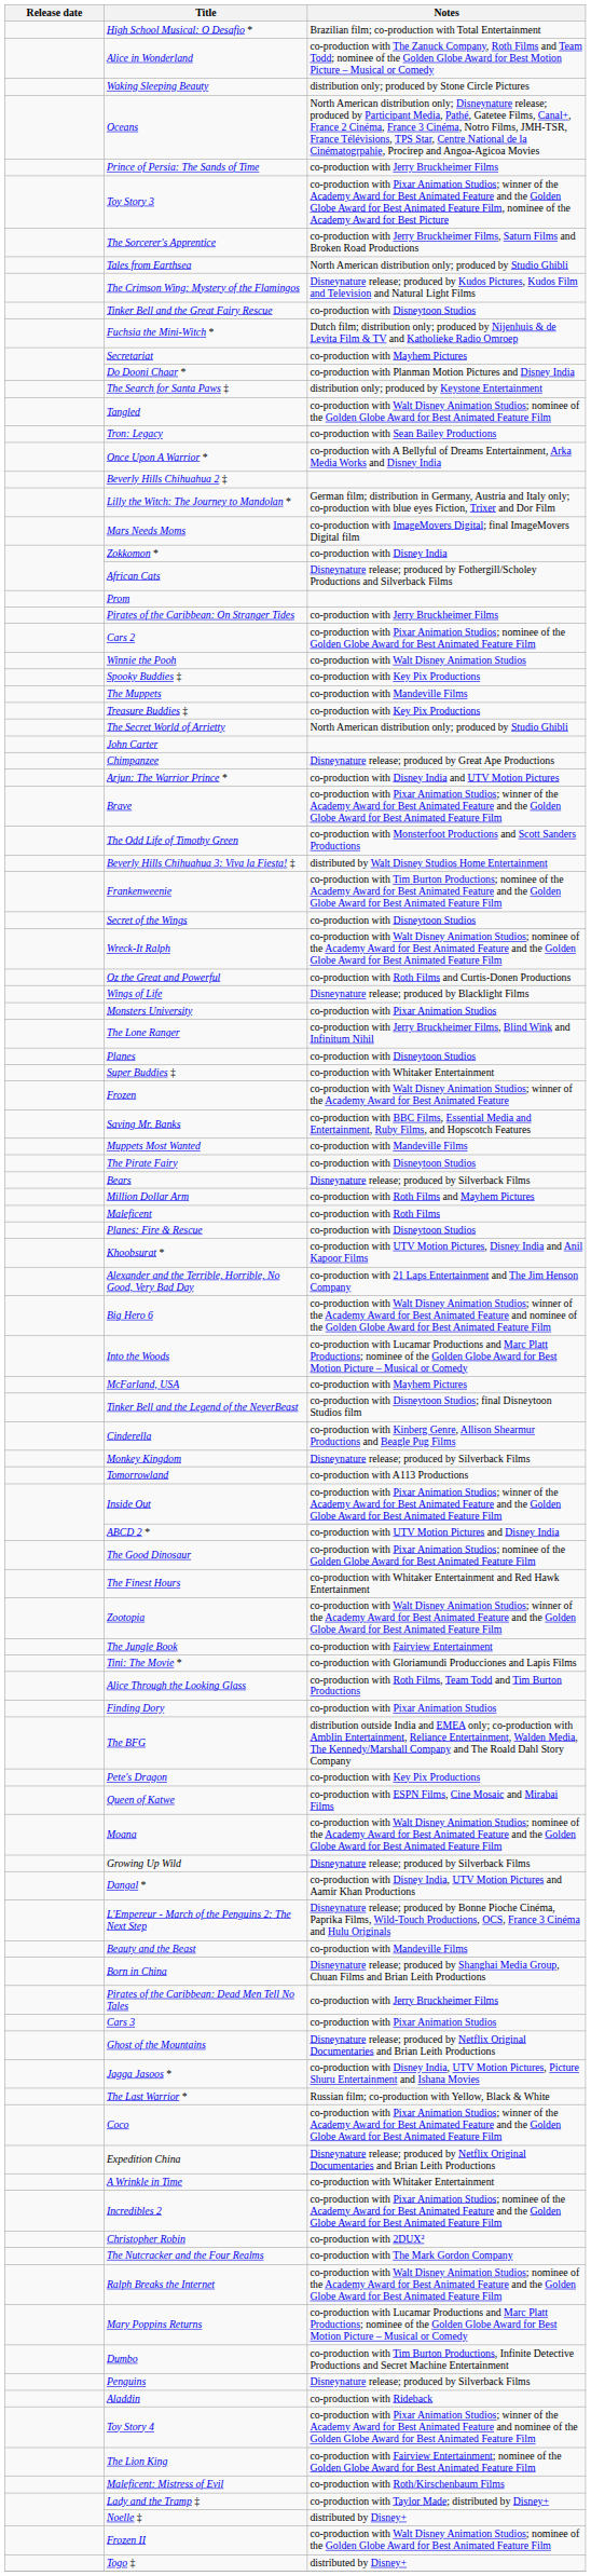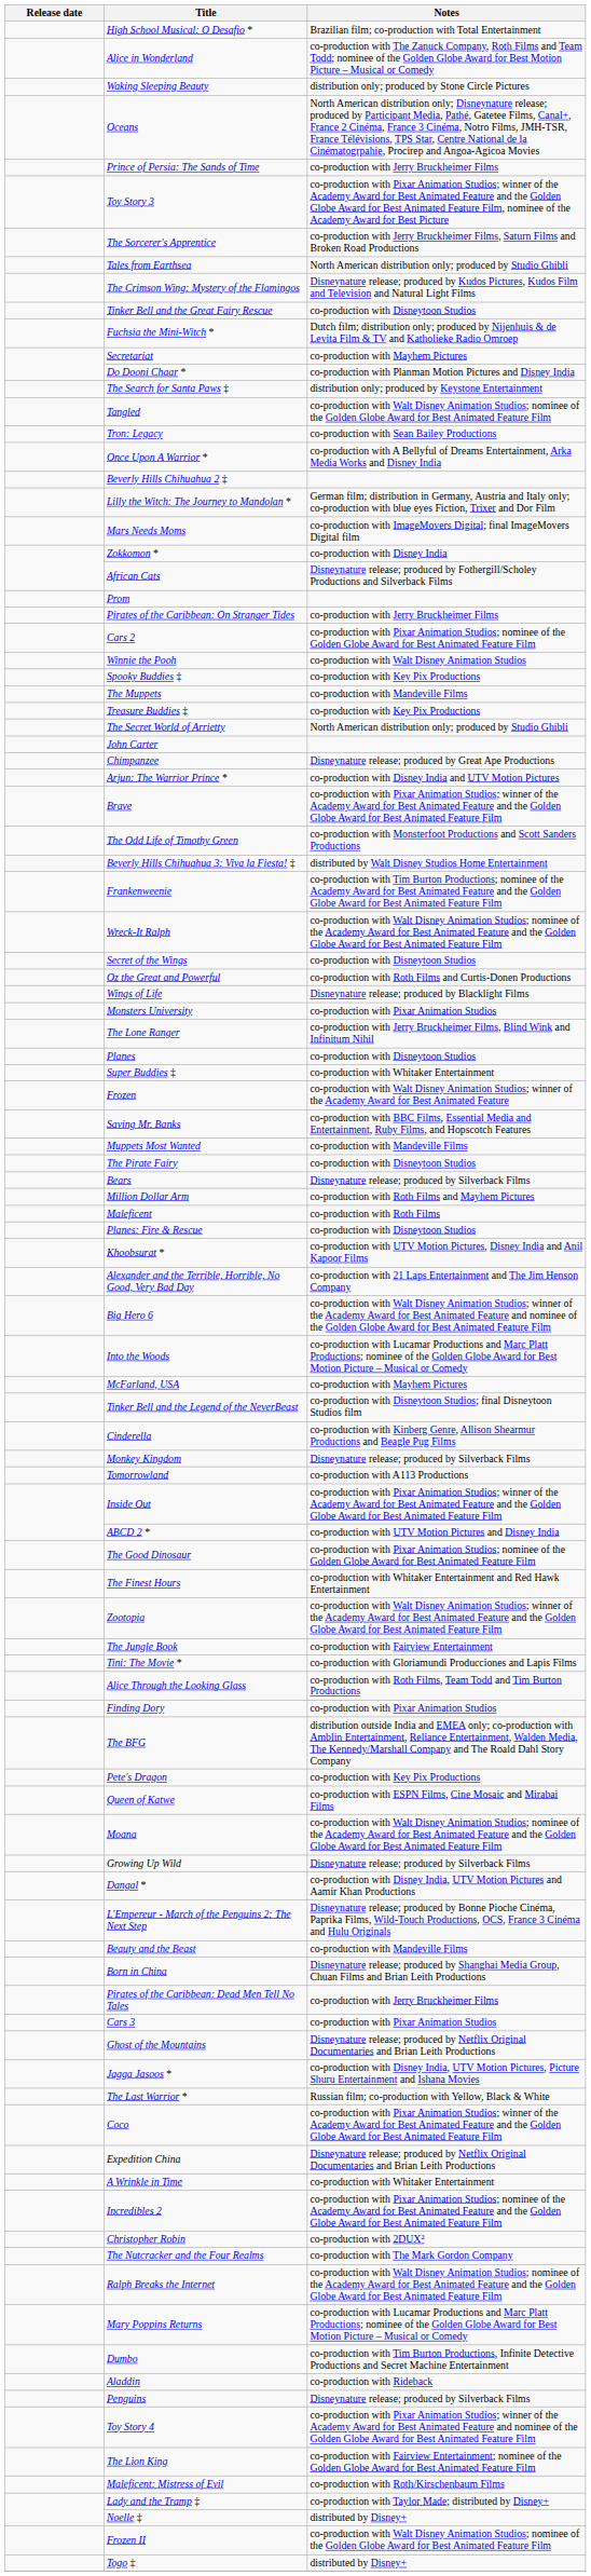 <table class="wikitable sortable" style="width:100%;">
 <tr>
 <th style="width:9em;">Release date</th>
 <th style="width:35%;">Title</th>
 <th>Notes</th>
 </tr>
 <tr>
 <td></td>
 <td><em><a href='#'>High School Musical: O Desafio</a></em> *</td>
 <td>Brazilian film; co-production with Total Entertainment</td>
 </tr>
 <tr>
 <td></td>
 <td><em><a href='#'>Alice in Wonderland</a></em></td>
 <td>co-production with <a href='#'>The Zanuck Company</a>, <a href='#'>Roth Films</a> and <a href='#'>Team Todd</a>; nominee of the <a href='#'>Golden Globe Award for Best Motion Picture – Musical or Comedy</a></td>
 </tr>
 <tr>
 <td></td>
 <td><em><a href='#'>Waking Sleeping Beauty</a></em></td>
 <td>distribution only; produced by Stone Circle Pictures</td>
 </tr>
 <tr>
 <td></td>
 <td><em><a href='#'>Oceans</a></em></td>
 <td>North American distribution only; <a href='#'>Disneynature</a> release; produced by <a href='#'>Participant Media</a>, <a href='#'>Pathé</a>, Gatetee Films, <a href='#'>Canal+</a>, <a href='#'>France 2 Cinéma</a>, <a href='#'>France 3 Cinéma</a>, Notro Films, JMH-TSR, <a href='#'>France Télévisions</a>, <a href='#'>TPS Star</a>, <a href='#'>Centre National de la Cinématogrpahie</a>, Procirep and Angoa-Agicoa Movies</td>
 </tr>
 <tr>
 <td></td>
 <td><em><a href='#'>Prince of Persia: The Sands of Time</a></em></td>
 <td>co-production with <a href='#'>Jerry Bruckheimer Films</a></td>
 </tr>
 <tr>
 <td></td>
 <td><em><a href='#'>Toy Story 3</a></em></td>
 <td>co-production with <a href='#'>Pixar Animation Studios</a>; winner of the <a href='#'>Academy Award for Best Animated Feature</a> and the <a href='#'>Golden Globe Award for Best Animated Feature Film</a>, nominee of the <a href='#'>Academy Award for Best Picture</a></td>
 </tr>
 <tr>
 <td></td>
 <td><em><a href='#'>The Sorcerer's Apprentice</a></em></td>
 <td>co-production with <a href='#'>Jerry Bruckheimer Films</a>, <a href='#'>Saturn Films</a> and Broken Road Productions</td>
 </tr>
 <tr>
 <td></td>
 <td><em><a href='#'>Tales from Earthsea</a></em></td>
 <td>North American distribution only; produced by <a href='#'>Studio Ghibli</a></td>
 </tr>
 <tr>
 <td></td>
 <td><em><a href='#'>The Crimson Wing: Mystery of the Flamingos</a></em></td>
 <td><a href='#'>Disneynature</a> release; produced by <a href='#'>Kudos Pictures</a>, <a href='#'>Kudos Film and Television</a> and Natural Light Films</td>
 </tr>
 <tr>
 <td></td>
 <td><em><a href='#'>Tinker Bell and the Great Fairy Rescue</a></em></td>
 <td>co-production with <a href='#'>Disneytoon Studios</a></td>
 </tr>
 <tr>
 <td></td>
 <td><em><a href='#'>Fuchsia the Mini-Witch</a></em> *</td>
 <td>Dutch film; distribution only; produced by <a href='#'>Nijenhuis & de Levita Film & TV</a> and <a href='#'>Katholieke Radio Omroep</a></td>
 </tr>
 <tr>
 <td rowspan="2"></td>
 <td><em><a href='#'>Secretariat</a></em></td>
 <td>co-production with <a href='#'>Mayhem Pictures</a></td>
 </tr>
 <tr>
 <td><em><a href='#'>Do Dooni Chaar</a></em> *</td>
 <td>co-production with Planman Motion Pictures and <a href='#'>Disney India</a></td>
 </tr>
 <tr>
 <td></td>
 <td><em><a href='#'>The Search for Santa Paws</a></em> ‡</td>
 <td>distribution only; produced by <a href='#'>Keystone Entertainment</a></td>
 </tr>
 <tr>
 <td></td>
 <td><em><a href='#'>Tangled</a></em></td>
 <td>co-production with <a href='#'>Walt Disney Animation Studios</a>; nominee of the <a href='#'>Golden Globe Award for Best Animated Feature Film</a></td>
 </tr>
 <tr>
 <td></td>
 <td><em><a href='#'>Tron: Legacy</a></em></td>
 <td>co-production with <a href='#'>Sean Bailey Productions</a></td>
 </tr>
 <tr>
 <td></td>
 <td><em><a href='#'>Once Upon A Warrior</a></em> *</td>
 <td>co-production with A Bellyful of Dreams Entertainment, <a href='#'>Arka Media Works</a> and <a href='#'>Disney India</a></td>
 </tr>
 <tr>
 <td></td>
 <td><em><a href='#'>Beverly Hills Chihuahua 2</a></em> ‡</td>
 <td></td>
 </tr>
 <tr>
 <td></td>
 <td><em><a href='#'>Lilly the Witch: The Journey to Mandolan</a></em> *</td>
 <td>German film; distribution in Germany, Austria and Italy only; co-production with blue eyes Fiction, <a href='#'>Trixer</a> and Dor Film</td>
 </tr>
 <tr>
 <td></td>
 <td><em><a href='#'>Mars Needs Moms</a></em></td>
 <td>co-production with <a href='#'>ImageMovers Digital</a>; final ImageMovers Digital film</td>
 </tr>
 <tr>
 <td rowspan="2"></td>
 <td><em><a href='#'>Zokkomon</a></em> *</td>
 <td>co-production with <a href='#'>Disney India</a></td>
 </tr>
 <tr>
 <td><em><a href='#'>African Cats</a></em></td>
 <td><a href='#'>Disneynature</a> release; produced by Fothergill/Scholey Productions and Silverback Films</td>
 </tr>
 <tr>
 <td></td>
 <td><em><a href='#'>Prom</a></em></td>
 <td></td>
 </tr>
 <tr>
 <td></td>
 <td><em><a href='#'>Pirates of the Caribbean: On Stranger Tides</a></em></td>
 <td>co-production with <a href='#'>Jerry Bruckheimer Films</a></td>
 </tr>
 <tr>
 <td></td>
 <td><em><a href='#'>Cars 2</a></em></td>
 <td>co-production with <a href='#'>Pixar Animation Studios</a>; nominee of the <a href='#'>Golden Globe Award for Best Animated Feature Film</a></td>
 </tr>
 <tr>
 <td></td>
 <td><em><a href='#'>Winnie the Pooh</a></em></td>
 <td>co-production with <a href='#'>Walt Disney Animation Studios</a></td>
 </tr>
 <tr>
 <td></td>
 <td><em><a href='#'>Spooky Buddies</a></em> ‡</td>
 <td>co-production with <a href='#'>Key Pix Productions</a></td>
 </tr>
 <tr>
 <td></td>
 <td><em><a href='#'>The Muppets</a></em></td>
 <td>co-production with <a href='#'>Mandeville Films</a></td>
 </tr>
 <tr>
 <td></td>
 <td><em><a href='#'>Treasure Buddies</a></em> ‡</td>
 <td>co-production with <a href='#'>Key Pix Productions</a></td>
 </tr>
 <tr>
 <td></td>
 <td><em><a href='#'>The Secret World of Arrietty</a></em></td>
 <td>North American distribution only; produced by <a href='#'>Studio Ghibli</a></td>
 </tr>
 <tr>
 <td></td>
 <td><em><a href='#'>John Carter</a></em></td>
 <td></td>
 </tr>
 <tr>
 <td></td>
 <td><em><a href='#'>Chimpanzee</a></em></td>
 <td><a href='#'>Disneynature</a> release; produced by Great Ape Productions</td>
 </tr>
 <tr>
 <td></td>
 <td><em><a href='#'>Arjun: The Warrior Prince</a></em> *</td>
 <td>co-production with <a href='#'>Disney India</a> and <a href='#'>UTV Motion Pictures</a></td>
 </tr>
 <tr>
 <td></td>
 <td><em><a href='#'>Brave</a></em></td>
 <td>co-production with <a href='#'>Pixar Animation Studios</a>; winner of the <a href='#'>Academy Award for Best Animated Feature</a> and the <a href='#'>Golden Globe Award for Best Animated Feature Film</a></td>
 </tr>
 <tr>
 <td></td>
 <td><em><a href='#'>The Odd Life of Timothy Green</a></em></td>
 <td>co-production with <a href='#'>Monsterfoot Productions</a> and <a href='#'>Scott Sanders Productions</a></td>
 </tr>
 <tr>
 <td></td>
 <td><em><a href='#'>Beverly Hills Chihuahua 3: Viva la Fiesta!</a></em> ‡</td>
 <td>distributed by <a href='#'>Walt Disney Studios Home Entertainment</a></td>
 </tr>
 <tr>
 <td></td>
 <td><em><a href='#'>Frankenweenie</a></em></td>
 <td>co-production with <a href='#'>Tim Burton Productions</a>; nominee of the <a href='#'>Academy Award for Best Animated Feature</a> and the <a href='#'>Golden Globe Award for Best Animated Feature Film</a></td>
 </tr>
 <tr>
 <td></td>
-<td><em><a href='#'>Secret of the Wings</a></em></td>
-<td>co-production with <a href='#'>Disneytoon Studios</a></td>
+<td><em><a href='#'>Wreck-It Ralph</a></em></td>
+<td>co-production with <a href='#'>Walt Disney Animation Studios</a>; nominee of the <a href='#'>Academy Award for Best Animated Feature</a> and the <a href='#'>Golden Globe Award for Best Animated Feature Film</a></td>
 </tr>
 <tr>
 <td></td>
-<td><em><a href='#'>Wreck-It Ralph</a></em></td>
-<td>co-production with <a href='#'>Walt Disney Animation Studios</a>; nominee of the <a href='#'>Academy Award for Best Animated Feature</a> and the <a href='#'>Golden Globe Award for Best Animated Feature Film</a></td>
+<td><em><a href='#'>Secret of the Wings</a></em></td>
+<td>co-production with <a href='#'>Disneytoon Studios</a></td>
 </tr>
 <tr>
 <td></td>
 <td><em><a href='#'>Oz the Great and Powerful</a></em></td>
 <td>co-production with <a href='#'>Roth Films</a> and Curtis-Donen Productions</td>
 </tr>
 <tr>
 <td></td>
 <td><em><a href='#'>Wings of Life</a></em></td>
 <td><a href='#'>Disneynature</a> release; produced by Blacklight Films</td>
 </tr>
 <tr>
 <td></td>
 <td><em><a href='#'>Monsters University</a></em></td>
 <td>co-production with <a href='#'>Pixar Animation Studios</a></td>
 </tr>
 <tr>
 <td></td>
 <td><em><a href='#'>The Lone Ranger</a></em></td>
 <td>co-production with <a href='#'>Jerry Bruckheimer Films</a>, <a href='#'>Blind Wink</a> and <a href='#'>Infinitum Nihil</a></td>
 </tr>
 <tr>
 <td></td>
 <td><em><a href='#'>Planes</a></em></td>
 <td>co-production with <a href='#'>Disneytoon Studios</a></td>
 </tr>
 <tr>
 <td></td>
 <td><em><a href='#'>Super Buddies</a></em> ‡</td>
 <td>co-production with Whitaker Entertainment</td>
 </tr>
 <tr>
 <td></td>
 <td><em><a href='#'>Frozen</a></em></td>
 <td>co-production with <a href='#'>Walt Disney Animation Studios</a>; winner of the <a href='#'>Academy Award for Best Animated Feature</a></td>
 </tr>
 <tr>
 <td></td>
 <td><em><a href='#'>Saving Mr. Banks</a></em></td>
 <td>co-production with <a href='#'>BBC Films</a>, <a href='#'>Essential Media and Entertainment</a>, <a href='#'>Ruby Films</a>, and Hopscotch Features</td>
 </tr>
 <tr>
 <td></td>
 <td><em><a href='#'>Muppets Most Wanted</a></em></td>
 <td>co-production with <a href='#'>Mandeville Films</a></td>
 </tr>
 <tr>
 <td></td>
 <td><em><a href='#'>The Pirate Fairy</a></em></td>
 <td>co-production with <a href='#'>Disneytoon Studios</a></td>
 </tr>
 <tr>
 <td></td>
 <td><em><a href='#'>Bears</a></em></td>
 <td><a href='#'>Disneynature</a> release; produced by Silverback Films</td>
 </tr>
 <tr>
 <td></td>
 <td><em><a href='#'>Million Dollar Arm</a></em></td>
 <td>co-production with <a href='#'>Roth Films</a> and <a href='#'>Mayhem Pictures</a></td>
 </tr>
 <tr>
 <td></td>
 <td><em><a href='#'>Maleficent</a></em></td>
 <td>co-production with <a href='#'>Roth Films</a></td>
 </tr>
 <tr>
 <td></td>
 <td><em><a href='#'>Planes: Fire & Rescue</a></em></td>
 <td>co-production with <a href='#'>Disneytoon Studios</a></td>
 </tr>
 <tr>
 <td></td>
 <td><em><a href='#'>Khoobsurat</a></em> *</td>
 <td>co-production with <a href='#'>UTV Motion Pictures</a>, <a href='#'>Disney India</a> and <a href='#'>Anil Kapoor Films</a></td>
 </tr>
 <tr>
 <td></td>
 <td><em><a href='#'>Alexander and the Terrible, Horrible, No Good, Very Bad Day</a></em></td>
 <td>co-production with <a href='#'>21 Laps Entertainment</a> and <a href='#'>The Jim Henson Company</a></td>
 </tr>
 <tr>
 <td></td>
 <td><em><a href='#'>Big Hero 6</a></em></td>
 <td>co-production with <a href='#'>Walt Disney Animation Studios</a>; winner of the <a href='#'>Academy Award for Best Animated Feature</a> and nominee of the <a href='#'>Golden Globe Award for Best Animated Feature Film</a></td>
 </tr>
 <tr>
 <td></td>
 <td><em><a href='#'>Into the Woods</a></em></td>
 <td>co-production with Lucamar Productions and <a href='#'>Marc Platt Productions</a>; nominee of the <a href='#'>Golden Globe Award for Best Motion Picture – Musical or Comedy</a></td>
 </tr>
 <tr>
 <td></td>
 <td><em><a href='#'>McFarland, USA</a></em></td>
 <td>co-production with <a href='#'>Mayhem Pictures</a></td>
 </tr>
 <tr>
 <td></td>
 <td><em><a href='#'>Tinker Bell and the Legend of the NeverBeast</a></em></td>
 <td>co-production with <a href='#'>Disneytoon Studios</a>; final Disneytoon Studios film</td>
 </tr>
 <tr>
 <td></td>
 <td><em><a href='#'>Cinderella</a></em></td>
 <td>co-production with <a href='#'>Kinberg Genre</a>, <a href='#'>Allison Shearmur Productions</a> and <a href='#'>Beagle Pug Films</a></td>
 </tr>
 <tr>
 <td></td>
 <td><em><a href='#'>Monkey Kingdom</a></em></td>
 <td><a href='#'>Disneynature</a> release; produced by Silverback Films</td>
 </tr>
 <tr>
 <td></td>
 <td><em><a href='#'>Tomorrowland</a></em></td>
 <td>co-production with A113 Productions</td>
 </tr>
 <tr>
 <td rowspan="2"></td>
 <td><em><a href='#'>Inside Out</a></em></td>
 <td>co-production with <a href='#'>Pixar Animation Studios</a>; winner of the <a href='#'>Academy Award for Best Animated Feature</a> and the <a href='#'>Golden Globe Award for Best Animated Feature Film</a></td>
 </tr>
 <tr>
 <td><em><a href='#'>ABCD 2</a></em> *</td>
 <td>co-production with <a href='#'>UTV Motion Pictures</a> and <a href='#'>Disney India</a></td>
 </tr>
 <tr>
 <td></td>
 <td><em><a href='#'>The Good Dinosaur</a></em></td>
 <td>co-production with <a href='#'>Pixar Animation Studios</a>; nominee of the <a href='#'>Golden Globe Award for Best Animated Feature Film</a></td>
 </tr>
 <tr>
 <td></td>
 <td><em><a href='#'>The Finest Hours</a></em></td>
 <td>co-production with Whitaker Entertainment and Red Hawk Entertainment</td>
 </tr>
 <tr>
 <td></td>
 <td><em><a href='#'>Zootopia</a></em></td>
 <td>co-production with <a href='#'>Walt Disney Animation Studios</a>; winner of the <a href='#'>Academy Award for Best Animated Feature</a> and the <a href='#'>Golden Globe Award for Best Animated Feature Film</a></td>
 </tr>
 <tr>
 <td></td>
 <td><em><a href='#'>The Jungle Book</a></em></td>
 <td>co-production with <a href='#'>Fairview Entertainment</a></td>
 </tr>
 <tr>
 <td></td>
 <td><em><a href='#'>Tini: The Movie</a></em> *</td>
 <td>co-production with Gloriamundi Producciones and Lapis Films</td>
 </tr>
 <tr>
 <td></td>
 <td><em><a href='#'>Alice Through the Looking Glass</a></em></td>
 <td>co-production with <a href='#'>Roth Films</a>, <a href='#'>Team Todd</a> and <a href='#'>Tim Burton Productions</a></td>
 </tr>
 <tr>
 <td></td>
 <td><em><a href='#'>Finding Dory</a></em></td>
 <td>co-production with <a href='#'>Pixar Animation Studios</a></td>
 </tr>
 <tr>
 <td></td>
 <td><em><a href='#'>The BFG</a></em></td>
 <td>distribution outside India and <a href='#'>EMEA</a> only; co-production with <a href='#'>Amblin Entertainment</a>, <a href='#'>Reliance Entertainment</a>, <a href='#'>Walden Media</a>, <a href='#'>The Kennedy/Marshall Company</a> and The Roald Dahl Story Company</td>
 </tr>
 <tr>
 <td></td>
 <td><em><a href='#'>Pete's Dragon</a></em></td>
 <td>co-production with <a href='#'>Key Pix Productions</a></td>
 </tr>
 <tr>
 <td></td>
 <td><em><a href='#'>Queen of Katwe</a></em></td>
 <td>co-production with <a href='#'>ESPN Films</a>, <a href='#'>Cine Mosaic</a> and <a href='#'>Mirabai Films</a></td>
 </tr>
 <tr>
 <td></td>
 <td><em><a href='#'>Moana</a></em></td>
 <td>co-production with <a href='#'>Walt Disney Animation Studios</a>; nominee of the <a href='#'>Academy Award for Best Animated Feature</a> and the <a href='#'>Golden Globe Award for Best Animated Feature Film</a></td>
 </tr>
 <tr>
 <td></td>
 <td><em>Growing Up Wild</em></td>
 <td><a href='#'>Disneynature</a> release; produced by Silverback Films</td>
 </tr>
 <tr>
 <td></td>
 <td><em><a href='#'>Dangal</a></em> *</td>
 <td>co-production with <a href='#'>Disney India</a>, <a href='#'>UTV Motion Pictures</a> and Aamir Khan Productions</td>
 </tr>
 <tr>
 <td></td>
 <td><em><a href='#'>L'Empereur - March of the Penguins 2: The Next Step</a></em></td>
 <td><a href='#'>Disneynature</a> release; produced by Bonne Pioche Cinéma, Paprika Films, <a href='#'>Wild-Touch Productions</a>, <a href='#'>OCS</a>, <a href='#'>France 3 Cinéma</a> and <a href='#'>Hulu Originals</a></td>
 </tr>
 <tr>
 <td></td>
 <td><em><a href='#'>Beauty and the Beast</a></em></td>
 <td>co-production with <a href='#'>Mandeville Films</a></td>
 </tr>
 <tr>
 <td></td>
 <td><em><a href='#'>Born in China</a></em></td>
 <td><a href='#'>Disneynature</a> release; produced by <a href='#'>Shanghai Media Group</a>, Chuan Films and Brian Leith Productions</td>
 </tr>
 <tr>
 <td></td>
 <td><em><a href='#'>Pirates of the Caribbean: Dead Men Tell No Tales</a></em></td>
 <td>co-production with <a href='#'>Jerry Bruckheimer Films</a></td>
 </tr>
 <tr>
 <td></td>
 <td><em><a href='#'>Cars 3</a></em></td>
 <td>co-production with <a href='#'>Pixar Animation Studios</a></td>
 </tr>
 <tr>
 <td></td>
 <td><em><a href='#'>Ghost of the Mountains</a></em></td>
 <td><a href='#'>Disneynature</a> release; produced by <a href='#'>Netflix Original Documentaries</a> and Brian Leith Productions</td>
 </tr>
 <tr>
 <td></td>
 <td><em><a href='#'>Jagga Jasoos</a></em> *</td>
 <td>co-production with <a href='#'>Disney India</a>, <a href='#'>UTV Motion Pictures</a>, <a href='#'>Picture Shuru Entertainment</a> and <a href='#'>Ishana Movies</a></td>
 </tr>
 <tr>
 <td></td>
 <td><em><a href='#'>The Last Warrior</a></em> *</td>
 <td>Russian film; co-production with Yellow, Black & White</td>
 </tr>
 <tr>
 <td></td>
 <td><em><a href='#'>Coco</a></em></td>
 <td>co-production with <a href='#'>Pixar Animation Studios</a>; winner of the <a href='#'>Academy Award for Best Animated Feature</a> and the <a href='#'>Golden Globe Award for Best Animated Feature Film</a></td>
 </tr>
 <tr>
 <td></td>
 <td><em>Expedition China</em></td>
 <td><a href='#'>Disneynature</a> release; produced by <a href='#'>Netflix Original Documentaries</a> and Brian Leith Productions</td>
 </tr>
 <tr>
 <td></td>
 <td><em><a href='#'>A Wrinkle in Time</a></em></td>
 <td>co-production with Whitaker Entertainment</td>
 </tr>
 <tr>
 <td></td>
 <td><em><a href='#'>Incredibles 2</a></em></td>
 <td>co-production with <a href='#'>Pixar Animation Studios</a>; nominee of the <a href='#'>Academy Award for Best Animated Feature</a> and the <a href='#'>Golden Globe Award for Best Animated Feature Film</a></td>
 </tr>
 <tr>
 <td></td>
 <td><em><a href='#'>Christopher Robin</a></em></td>
 <td>co-production with <a href='#'>2DUX²</a></td>
 </tr>
 <tr>
 <td></td>
 <td><em><a href='#'>The Nutcracker and the Four Realms</a></em></td>
 <td>co-production with <a href='#'>The Mark Gordon Company</a></td>
 </tr>
 <tr>
 <td></td>
 <td><em><a href='#'>Ralph Breaks the Internet</a></em></td>
 <td>co-production with <a href='#'>Walt Disney Animation Studios</a>; nominee of the <a href='#'>Academy Award for Best Animated Feature</a> and the <a href='#'>Golden Globe Award for Best Animated Feature Film</a></td>
 </tr>
 <tr>
 <td></td>
 <td><em><a href='#'>Mary Poppins Returns</a></em></td>
 <td>co-production with Lucamar Productions and <a href='#'>Marc Platt Productions</a>; nominee of the <a href='#'>Golden Globe Award for Best Motion Picture – Musical or Comedy</a></td>
 </tr>
 <tr>
 <td></td>
 <td><em><a href='#'>Dumbo</a></em></td>
 <td>co-production with <a href='#'>Tim Burton Productions</a>, Infinite Detective Productions and Secret Machine Entertainment</td>
 </tr>
 <tr>
 <td></td>
-<td><em><a href='#'>Penguins</a></em></td>
-<td><a href='#'>Disneynature</a> release; produced by Silverback Films</td>
+<td><em><a href='#'>Aladdin</a></em></td>
+<td>co-production with <a href='#'>Rideback</a></td>
 </tr>
 <tr>
 <td></td>
-<td><em><a href='#'>Aladdin</a></em></td>
-<td>co-production with <a href='#'>Rideback</a></td>
+<td><em><a href='#'>Penguins</a></em></td>
+<td><a href='#'>Disneynature</a> release; produced by Silverback Films</td>
 </tr>
 <tr>
 <td></td>
 <td><em><a href='#'>Toy Story 4</a></em></td>
 <td>co-production with <a href='#'>Pixar Animation Studios</a>; winner of the <a href='#'>Academy Award for Best Animated Feature</a> and nominee of the <a href='#'>Golden Globe Award for Best Animated Feature Film</a></td>
 </tr>
 <tr>
 <td></td>
 <td><em><a href='#'>The Lion King</a></em></td>
 <td>co-production with <a href='#'>Fairview Entertainment</a>; nominee of the <a href='#'>Golden Globe Award for Best Animated Feature Film</a></td>
 </tr>
 <tr>
 <td></td>
 <td><em><a href='#'>Maleficent: Mistress of Evil</a></em></td>
 <td>co-production with <a href='#'>Roth/Kirschenbaum Films</a></td>
 </tr>
 <tr>
 <td rowspan="2"></td>
 <td><em><a href='#'>Lady and the Tramp</a></em> ‡</td>
 <td>co-production with <a href='#'>Taylor Made</a>; distributed by <a href='#'>Disney+</a></td>
 </tr>
 <tr>
 <td><em><a href='#'>Noelle</a></em> ‡</td>
 <td>distributed by <a href='#'>Disney+</a></td>
 </tr>
 <tr>
 <td></td>
 <td><em><a href='#'>Frozen II</a></em></td>
 <td>co-production with <a href='#'>Walt Disney Animation Studios</a>; nominee of the <a href='#'>Golden Globe Award for Best Animated Feature Film</a></td>
 </tr>
 <tr>
 <td></td>
 <td><em><a href='#'>Togo</a></em> ‡</td>
 <td>distributed by <a href='#'>Disney+</a></td>
 </tr>
 <tr>
 </tr>
 </table>
